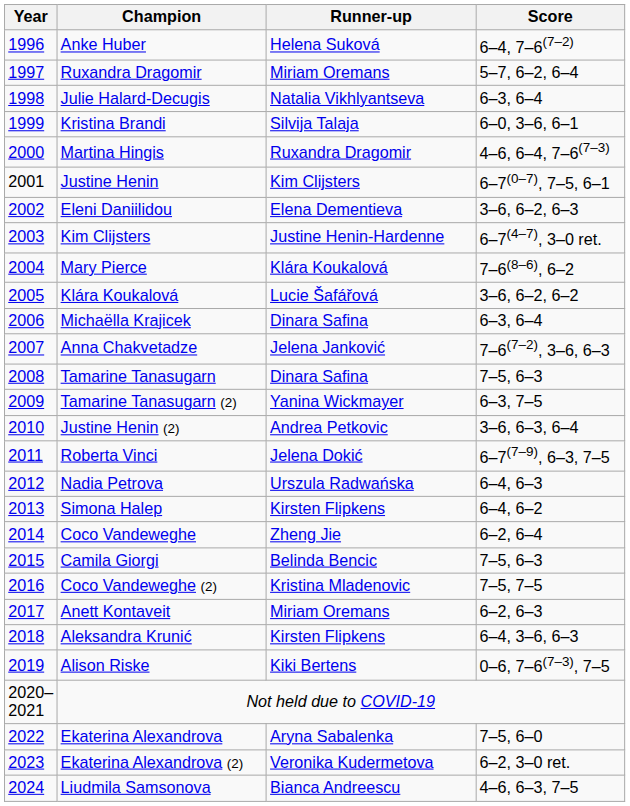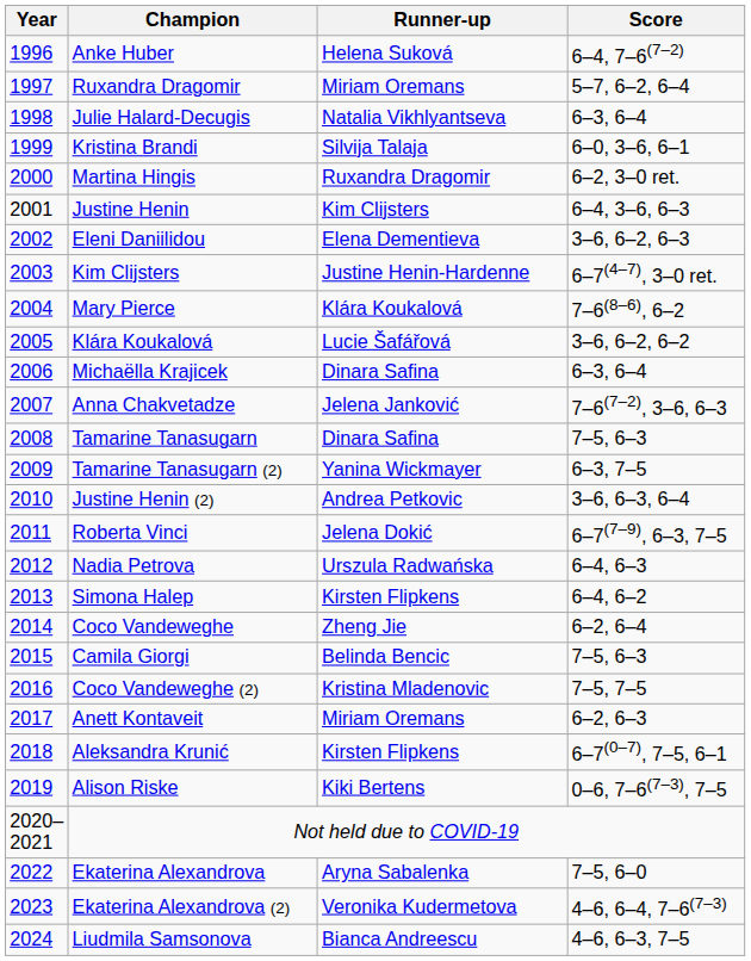 <table class="wikitable">
 <tr>
 <th>Year</th>
 <th width="200">Champion</th>
 <th width="200">Runner-up</th>
 <th width="140">Score</th>
 </tr>
 <tr>
 <td><a href='#'>1996</a></td>
 <td> <a href='#'>Anke Huber</a></td>
 <td> <a href='#'>Helena Suková</a></td>
 <td>6–4, 7–6<sup>(7–2)</sup></td>
 </tr>
 <tr>
 <td><a href='#'>1997</a></td>
 <td> <a href='#'>Ruxandra Dragomir</a></td>
 <td> <a href='#'>Miriam Oremans</a></td>
 <td>5–7, 6–2, 6–4</td>
 </tr>
 <tr>
 <td><a href='#'>1998</a></td>
 <td> <a href='#'>Julie Halard-Decugis</a></td>
 <td> <a href='#'>Natalia Vikhlyantseva</a></td>
 <td>6–3, 6–4</td>
 </tr>
 <tr>
 <td><a href='#'>1999</a></td>
 <td> <a href='#'>Kristina Brandi</a></td>
 <td> <a href='#'>Silvija Talaja</a></td>
 <td>6–0, 3–6, 6–1</td>
 </tr>
 <tr>
 <td><a href='#'>2000</a></td>
 <td> <a href='#'>Martina Hingis</a></td>
 <td> <a href='#'>Ruxandra Dragomir</a></td>
-<td>4–6, 6–4, 7–6<sup>(7–3)</sup></td>
+<td>6–2, 3–0 ret.</td>
 </tr>
 <tr>
 <td>2001</td>
 <td> <a href='#'>Justine Henin</a></td>
 <td> <a href='#'>Kim Clijsters</a></td>
-<td>6–7<sup>(0–7)</sup>, 7–5, 6–1</td>
+<td>6–4, 3–6, 6–3</td>
 </tr>
 <tr>
 <td><a href='#'>2002</a></td>
 <td> <a href='#'>Eleni Daniilidou</a></td>
 <td> <a href='#'>Elena Dementieva</a></td>
 <td>3–6, 6–2, 6–3</td>
 </tr>
 <tr>
 <td><a href='#'>2003</a></td>
 <td> <a href='#'>Kim Clijsters</a></td>
 <td> <a href='#'>Justine Henin-Hardenne</a></td>
 <td>6–7<sup>(4–7)</sup>, 3–0 ret.</td>
 </tr>
 <tr>
 <td><a href='#'>2004</a></td>
 <td> <a href='#'>Mary Pierce</a></td>
 <td> <a href='#'>Klára Koukalová</a></td>
 <td>7–6<sup>(8–6)</sup>, 6–2</td>
 </tr>
 <tr>
 <td><a href='#'>2005</a></td>
 <td> <a href='#'>Klára Koukalová</a></td>
 <td> <a href='#'>Lucie Šafářová</a></td>
 <td>3–6, 6–2, 6–2</td>
 </tr>
 <tr>
 <td><a href='#'>2006</a></td>
 <td> <a href='#'>Michaëlla Krajicek</a></td>
 <td> <a href='#'>Dinara Safina</a></td>
 <td>6–3, 6–4</td>
 </tr>
 <tr>
 <td><a href='#'>2007</a></td>
 <td> <a href='#'>Anna Chakvetadze</a></td>
 <td> <a href='#'>Jelena Janković</a></td>
 <td>7–6<sup>(7–2)</sup>, 3–6, 6–3</td>
 </tr>
 <tr>
 <td><a href='#'>2008</a></td>
 <td> <a href='#'>Tamarine Tanasugarn</a></td>
 <td> <a href='#'>Dinara Safina</a></td>
 <td>7–5, 6–3</td>
 </tr>
 <tr>
 <td><a href='#'>2009</a></td>
 <td> <a href='#'>Tamarine Tanasugarn</a> <small> (2) </small></td>
 <td> <a href='#'>Yanina Wickmayer</a></td>
 <td>6–3, 7–5</td>
 </tr>
 <tr>
 <td><a href='#'>2010</a></td>
 <td> <a href='#'>Justine Henin</a> <small> (2) </small></td>
 <td> <a href='#'>Andrea Petkovic</a></td>
 <td>3–6, 6–3, 6–4</td>
 </tr>
 <tr>
 <td><a href='#'>2011</a></td>
 <td> <a href='#'>Roberta Vinci</a></td>
 <td> <a href='#'>Jelena Dokić</a></td>
 <td>6–7<sup>(7–9)</sup>, 6–3, 7–5</td>
 </tr>
 <tr>
 <td><a href='#'>2012</a></td>
 <td> <a href='#'>Nadia Petrova</a></td>
 <td> <a href='#'>Urszula Radwańska</a></td>
 <td>6–4, 6–3</td>
 </tr>
 <tr>
 <td><a href='#'>2013</a></td>
 <td> <a href='#'>Simona Halep</a></td>
 <td> <a href='#'>Kirsten Flipkens</a></td>
 <td>6–4, 6–2</td>
 </tr>
 <tr>
 <td><a href='#'>2014</a></td>
 <td> <a href='#'>Coco Vandeweghe</a></td>
 <td> <a href='#'>Zheng Jie</a></td>
 <td>6–2, 6–4</td>
 </tr>
 <tr>
 <td><a href='#'>2015</a></td>
 <td> <a href='#'>Camila Giorgi</a></td>
 <td> <a href='#'>Belinda Bencic</a></td>
 <td>7–5, 6–3</td>
 </tr>
 <tr>
 <td><a href='#'>2016</a></td>
 <td> <a href='#'>Coco Vandeweghe</a> <small> (2) </small></td>
 <td> <a href='#'>Kristina Mladenovic</a></td>
 <td>7–5, 7–5</td>
 </tr>
 <tr>
 <td><a href='#'>2017</a></td>
 <td> <a href='#'>Anett Kontaveit</a></td>
 <td> <a href='#'>Miriam Oremans</a></td>
 <td>6–2, 6–3</td>
 </tr>
 <tr>
 <td><a href='#'>2018</a></td>
 <td> <a href='#'>Aleksandra Krunić</a></td>
 <td> <a href='#'>Kirsten Flipkens</a></td>
-<td>6–4, 3–6, 6–3</td>
+<td>6–7<sup>(0–7)</sup>, 7–5, 6–1</td>
 </tr>
 <tr>
 <td><a href='#'>2019</a></td>
 <td> <a href='#'>Alison Riske</a></td>
 <td> <a href='#'>Kiki Bertens</a></td>
 <td>0–6, 7–6<sup>(7–3)</sup>, 7–5</td>
 </tr>
 <tr>
 <td style=background:>2020– <br>2021</td>
 <td colspan=3 align=center style=background:><em>Not held due to <a href='#'>COVID-19</a></em></td>
 </tr>
 <tr>
 <td><a href='#'>2022</a></td>
 <td> <a href='#'>Ekaterina Alexandrova</a></td>
 <td> <a href='#'>Aryna Sabalenka</a></td>
 <td>7–5, 6–0</td>
 </tr>
 <tr>
 <td><a href='#'>2023</a></td>
 <td> <a href='#'>Ekaterina Alexandrova</a> <small>(2)</small></td>
 <td> <a href='#'>Veronika Kudermetova</a></td>
-<td>6–2, 3–0 ret.</td>
+<td>4–6, 6–4, 7–6<sup>(7–3)</sup></td>
 </tr>
 <tr>
 <td><a href='#'>2024</a></td>
 <td> <a href='#'>Liudmila Samsonova</a></td>
 <td> <a href='#'>Bianca Andreescu</a></td>
 <td>4–6, 6–3, 7–5</td>
 </tr>
 </table>
